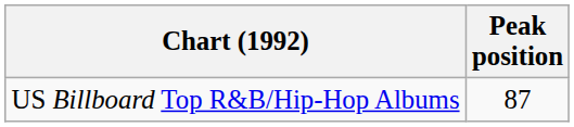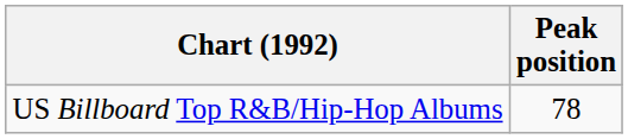 <table class="wikitable">
 <tr>
 <th>Chart (1992)</th>
 <th>Peak<br> position</th>
 </tr>
 <tr>
 <td>US <em>Billboard</em> <a href='#'>Top R&B/Hip-Hop Albums</a></td>
-<td align="center">87</td>
+<td align="center">78</td>
 </tr>
 </table>
